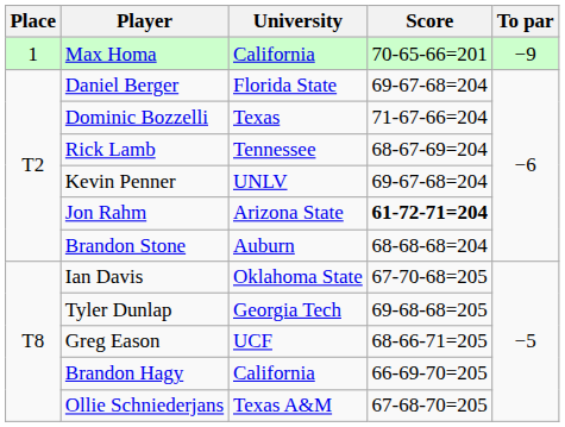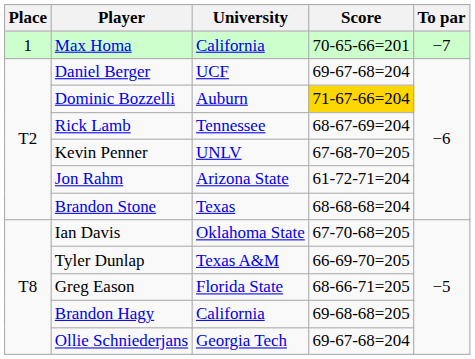 <table class="wikitable">
 <tr>
 <th>Place</th>
 <th>Player</th>
 <th>University</th>
 <th>Score</th>
 <th>To par</th>
 </tr>
 <tr style="background:#ccffcc;">
 <td align=center>1</td>
 <td><a href='#'>Max Homa</a></td>
 <td><a href='#'>California</a></td>
 <td>70-65-66=201</td>
-<td align=center>−9</td>
+<td align=center>−7</td>
 </tr>
 <tr>
 <td rowspan=6 align=center>T2</td>
 <td><a href='#'>Daniel Berger</a></td>
-<td><a href='#'>Florida State</a></td>
+<td><a href='#'>UCF</a></td>
 <td>69-67-68=204</td>
 <td rowspan=6 align=center>−6</td>
 </tr>
 <tr>
 <td><a href='#'>Dominic Bozzelli</a></td>
-<td><a href='#'>Texas</a></td>
-<td>71-67-66=204</td>
+<td><a href='#'>Auburn</a></td>
+<td style="background: gold;">71-67-66=204</td>
 </tr>
 <tr>
 <td><a href='#'>Rick Lamb</a></td>
 <td><a href='#'>Tennessee</a></td>
 <td>68-67-69=204</td>
 </tr>
 <tr>
 <td>Kevin Penner</td>
 <td><a href='#'>UNLV</a></td>
-<td>69-67-68=204</td>
+<td>67-68-70=205</td>
 </tr>
 <tr>
 <td><a href='#'>Jon Rahm</a></td>
 <td><a href='#'>Arizona State</a></td>
-<td><strong>61-72-71=204</strong></td>
+<td>61-72-71=204</td>
 </tr>
 <tr>
 <td><a href='#'>Brandon Stone</a></td>
-<td><a href='#'>Auburn</a></td>
+<td><a href='#'>Texas</a></td>
 <td>68-68-68=204</td>
 </tr>
 <tr>
 <td rowspan=5 align=center>T8</td>
 <td>Ian Davis</td>
 <td><a href='#'>Oklahoma State</a></td>
 <td>67-70-68=205</td>
 <td rowspan=5 align=center>−5</td>
 </tr>
 <tr>
 <td>Tyler Dunlap</td>
-<td><a href='#'>Georgia Tech</a></td>
-<td>69-68-68=205</td>
+<td><a href='#'>Texas A&M</a></td>
+<td>66-69-70=205</td>
 </tr>
 <tr>
 <td>Greg Eason</td>
-<td><a href='#'>UCF</a></td>
+<td><a href='#'>Florida State</a></td>
 <td>68-66-71=205</td>
 </tr>
 <tr>
 <td><a href='#'>Brandon Hagy</a></td>
 <td><a href='#'>California</a></td>
-<td>66-69-70=205</td>
+<td>69-68-68=205</td>
 </tr>
 <tr>
 <td><a href='#'>Ollie Schniederjans</a></td>
-<td><a href='#'>Texas A&M</a></td>
-<td>67-68-70=205</td>
+<td><a href='#'>Georgia Tech</a></td>
+<td>69-67-68=204</td>
 </tr>
 </table>
